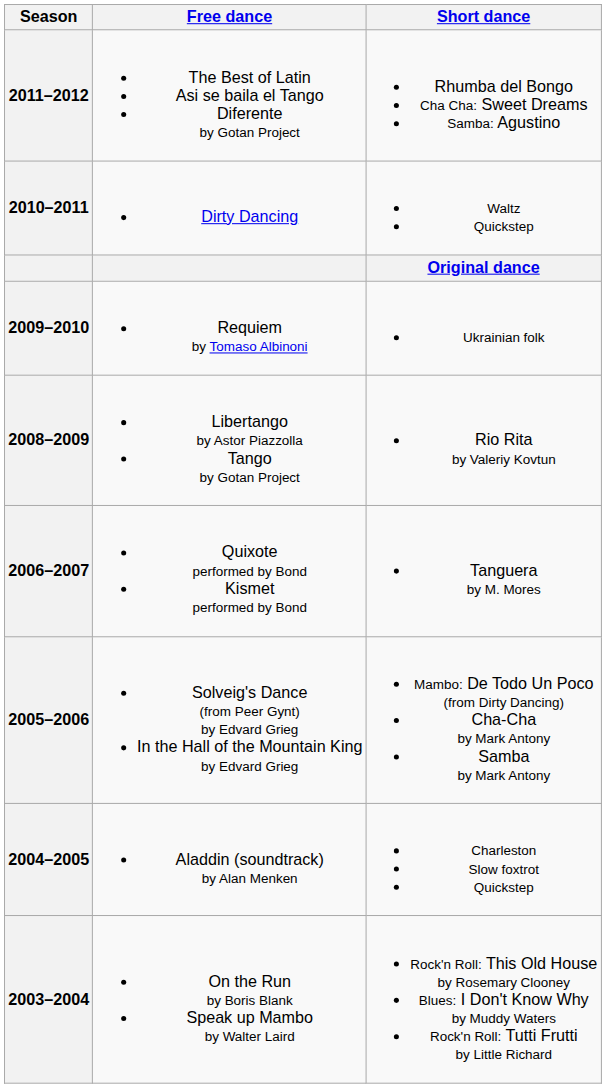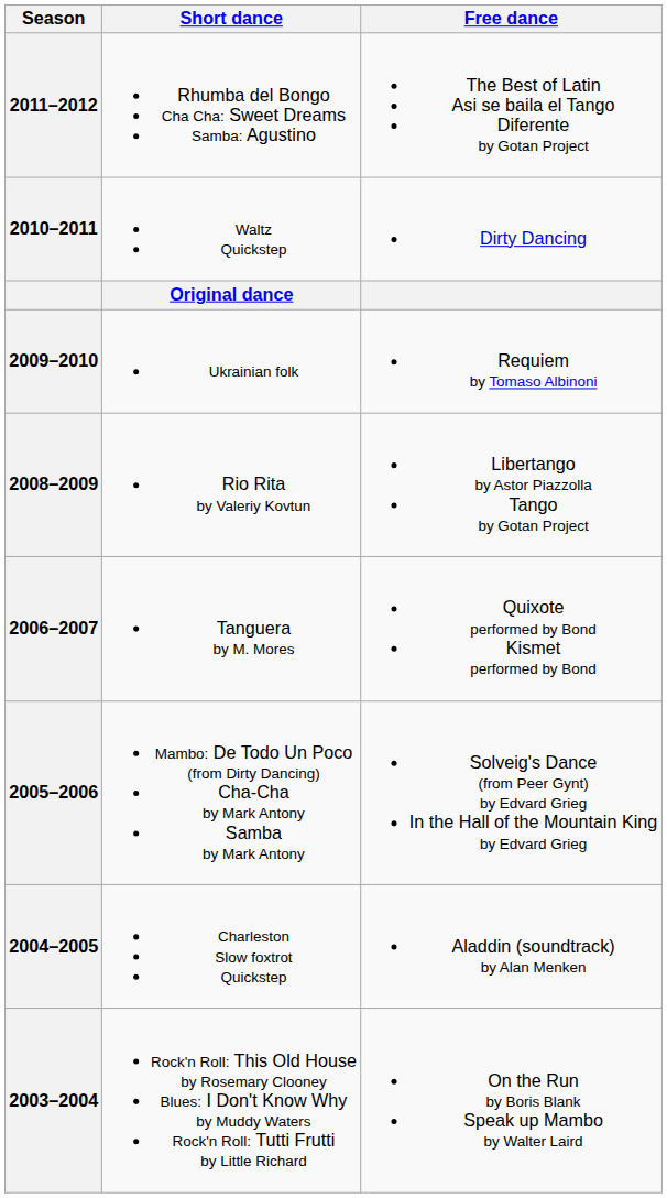 <table class="wikitable" style="text-align:center">
 <tr>
 <th>Season</th>
+<th><a href='#'>Short dance</a></th>
 <th><a href='#'>Free dance</a></th>
-<th><a href='#'>Short dance</a></th>
 </tr>
 <tr>
 <th>2011–2012 <br> </th>
+<td><br><ul><li>Rhumba del Bongo</li><li><small>Cha Cha:</small> Sweet Dreams</li><li><small>Samba:</small> Agustino</li></ul></td>
 <td><br><ul><li>The Best of Latin</li><li>Asi se baila el Tango</li><li>Diferente <br><small> by Gotan Project </small></li></ul></td>
-<td><br><ul><li>Rhumba del Bongo</li><li><small>Cha Cha:</small> Sweet Dreams</li><li><small>Samba:</small> Agustino</li></ul></td>
 </tr>
 <tr>
 <th>2010–2011 <br> </th>
+<td><br><ul><li><small>Waltz</small></li><li><small>Quickstep</small></li></ul></td>
 <td><br><ul><li><a href='#'>Dirty Dancing</a></li></ul></td>
-<td><br><ul><li><small>Waltz</small></li><li><small>Quickstep</small></li></ul></td>
 </tr>
 <tr>
 <th></th>
+<th><a href='#'>Original dance</a></th>
 <th></th>
-<th><a href='#'>Original dance</a></th>
 </tr>
 <tr>
 <th>2009–2010 <br> </th>
+<td><br><ul><li><small>Ukrainian folk</small></li></ul></td>
 <td><br><ul><li>Requiem <br><small> by <a href='#'>Tomaso Albinoni</a> </small></li></ul></td>
-<td><br><ul><li><small>Ukrainian folk</small></li></ul></td>
 </tr>
 <tr>
 <th>2008–2009 <br> </th>
+<td><br><ul><li>Rio Rita <br><small> by Valeriy Kovtun </small></li></ul></td>
 <td><br><ul><li>Libertango <br><small> by Astor Piazzolla </small></li><li>Tango <br><small> by Gotan Project </small></li></ul></td>
-<td><br><ul><li>Rio Rita <br><small> by Valeriy Kovtun </small></li></ul></td>
 </tr>
 <tr>
 <th>2006–2007 <br> </th>
+<td><br><ul><li>Tanguera <br><small> by M. Mores </small></li></ul></td>
 <td><br><ul><li>Quixote <br><small> performed by Bond </small></li><li>Kismet <br><small> performed by Bond </small></li></ul></td>
-<td><br><ul><li>Tanguera <br><small> by M. Mores </small></li></ul></td>
 </tr>
 <tr>
 <th>2005–2006 <br> </th>
+<td><br><ul><li><small>Mambo:</small> De Todo Un Poco <br><small> (from Dirty Dancing) </small></li><li>Cha-Cha <br><small> by Mark Antony </small></li><li>Samba <br><small> by Mark Antony </small></li></ul></td>
 <td><br><ul><li>Solveig's Dance <br><small> (from Peer Gynt) <br> by Edvard Grieg </small></li><li>In the Hall of the Mountain King <br><small> by Edvard Grieg </small></li></ul></td>
-<td><br><ul><li><small>Mambo:</small> De Todo Un Poco <br><small> (from Dirty Dancing) </small></li><li>Cha-Cha <br><small> by Mark Antony </small></li><li>Samba <br><small> by Mark Antony </small></li></ul></td>
 </tr>
 <tr>
 <th>2004–2005 <br> </th>
+<td><br><ul><li><small>Charleston</small></li><li><small>Slow foxtrot</small></li><li><small>Quickstep</small></li></ul></td>
 <td><br><ul><li>Aladdin (soundtrack) <br><small> by Alan Menken </small></li></ul></td>
-<td><br><ul><li><small>Charleston</small></li><li><small>Slow foxtrot</small></li><li><small>Quickstep</small></li></ul></td>
 </tr>
 <tr>
 <th>2003–2004 <br> </th>
+<td><br><ul><li><small>Rock'n Roll:</small> This Old House <br><small> by Rosemary Clooney </small></li><li><small>Blues:</small> I Don't Know Why <br><small> by Muddy Waters </small></li><li><small>Rock'n Roll:</small> Tutti Frutti <br><small> by Little Richard </small></li></ul></td>
 <td><br><ul><li>On the Run <br><small> by Boris Blank </small></li><li>Speak up Mambo <br><small> by Walter Laird </small></li></ul></td>
-<td><br><ul><li><small>Rock'n Roll:</small> This Old House <br><small> by Rosemary Clooney </small></li><li><small>Blues:</small> I Don't Know Why <br><small> by Muddy Waters </small></li><li><small>Rock'n Roll:</small> Tutti Frutti <br><small> by Little Richard </small></li></ul></td>
 </tr>
 </table>
